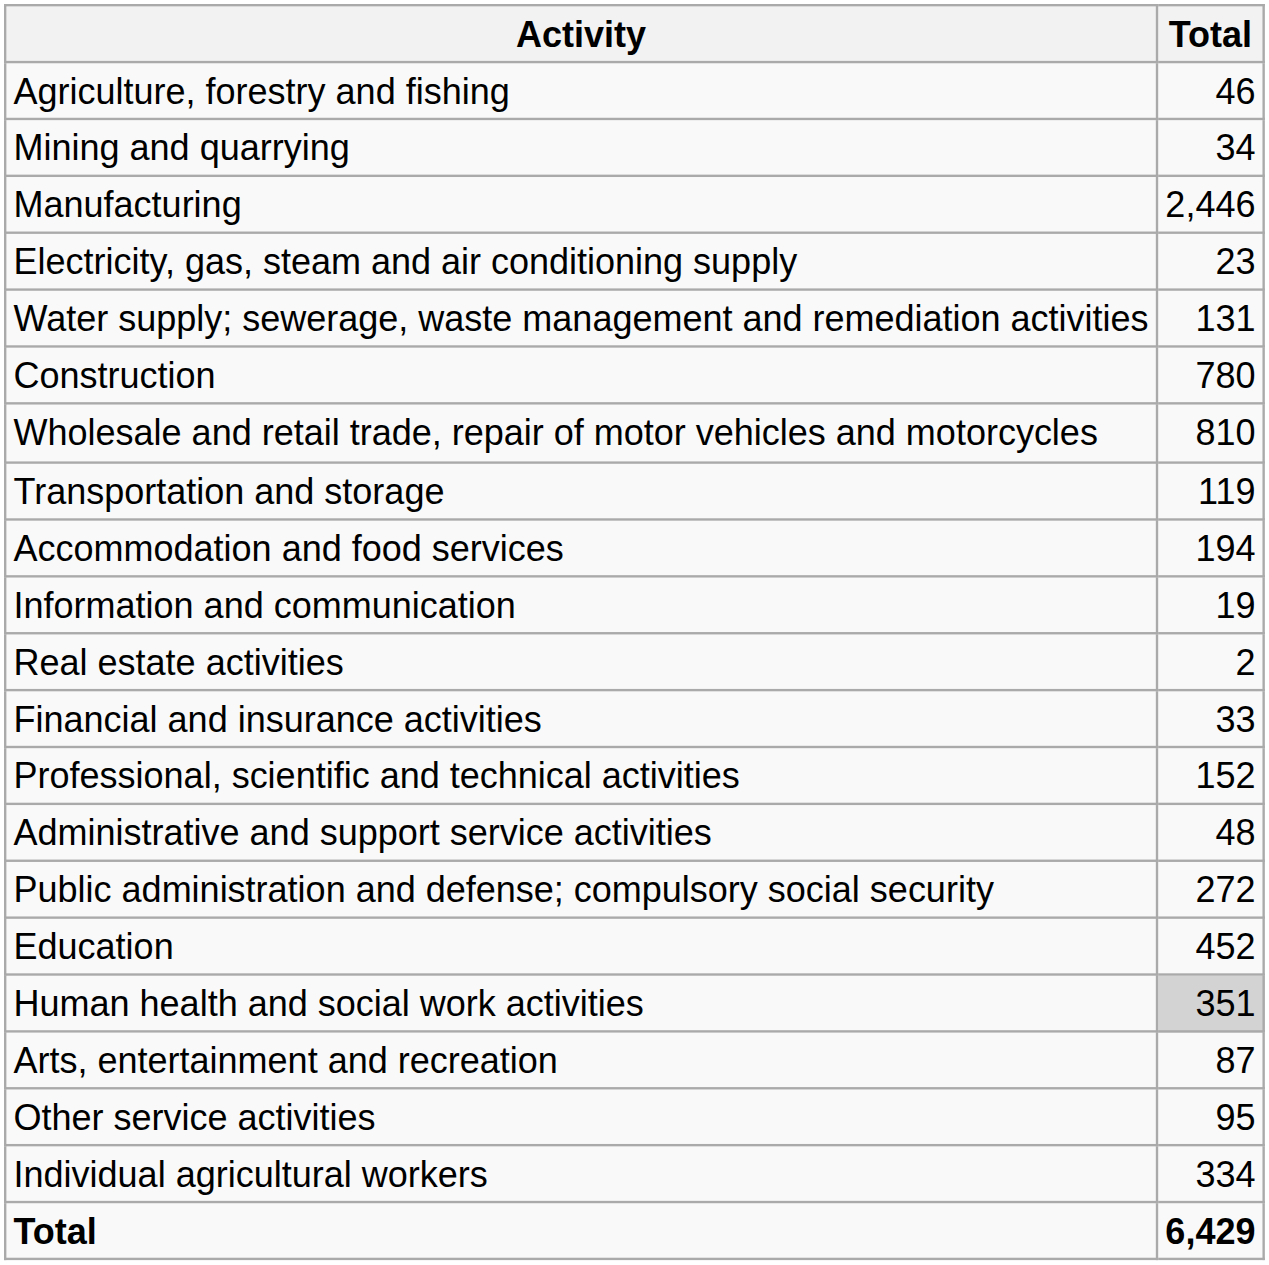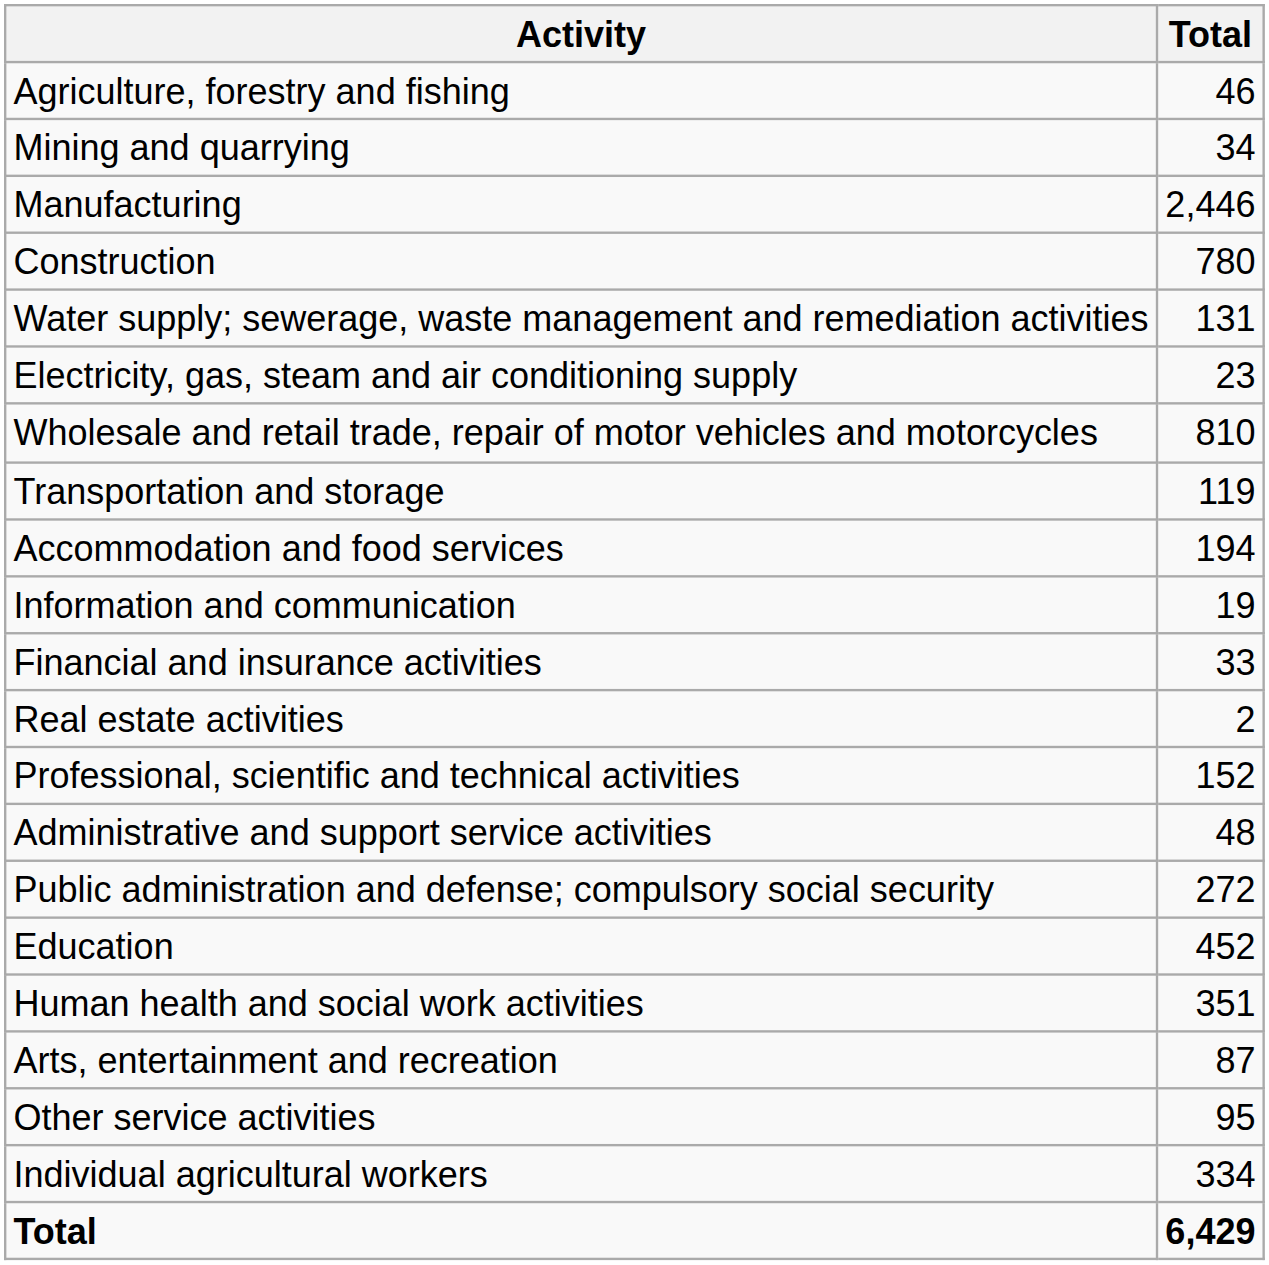 <table class="wikitable sortable" style="font-size:95%;">
 <tr>
 <th>Activity</th>
 <th>Total</th>
 </tr>
 <tr>
 <td>Agriculture, forestry and fishing</td>
 <td align="right">46</td>
 </tr>
 <tr>
 <td>Mining and quarrying</td>
 <td align="right">34</td>
 </tr>
 <tr>
 <td>Manufacturing</td>
 <td align="right">2,446</td>
 </tr>
 <tr>
-<td>Electricity, gas, steam and air conditioning supply</td>
-<td align="right">23</td>
+<td>Construction</td>
+<td align="right">780</td>
 </tr>
 <tr>
 <td>Water supply; sewerage, waste management and remediation activities</td>
 <td align="right">131</td>
 </tr>
 <tr>
-<td>Construction</td>
-<td align="right">780</td>
+<td>Electricity, gas, steam and air conditioning supply</td>
+<td align="right">23</td>
 </tr>
 <tr>
 <td>Wholesale and retail trade, repair of motor vehicles and motorcycles</td>
 <td align="right">810</td>
 </tr>
 <tr>
 <td>Transportation and storage</td>
 <td align="right">119</td>
 </tr>
 <tr>
 <td>Accommodation and food services</td>
 <td align="right">194</td>
 </tr>
 <tr>
 <td>Information and communication</td>
 <td align="right">19</td>
 </tr>
 <tr>
+<td>Financial and insurance activities</td>
+<td align="right">33</td>
+</tr>
+<tr>
 <td>Real estate activities</td>
 <td align="right">2</td>
-</tr>
-<tr>
-<td>Financial and insurance activities</td>
-<td align="right">33</td>
 </tr>
 <tr>
 <td>Professional, scientific and technical activities</td>
 <td align="right">152</td>
 </tr>
 <tr>
 <td>Administrative and support service activities</td>
 <td align="right">48</td>
 </tr>
 <tr>
 <td>Public administration and defense; compulsory social security</td>
 <td align="right">272</td>
 </tr>
 <tr>
 <td>Education</td>
 <td align="right">452</td>
 </tr>
 <tr>
 <td>Human health and social work activities</td>
-<td align="right" style="background: lightgrey;">351</td>
+<td align="right">351</td>
 </tr>
 <tr>
 <td>Arts, entertainment and recreation</td>
 <td align="right">87</td>
 </tr>
 <tr>
 <td>Other service activities</td>
 <td align="right">95</td>
 </tr>
 <tr>
 <td>Individual agricultural workers</td>
 <td align="right">334</td>
 </tr>
 <tr class="sortbottom">
 <td><strong>Total</strong></td>
 <td align="right"><strong>6,429</strong></td>
 </tr>
 </table>
